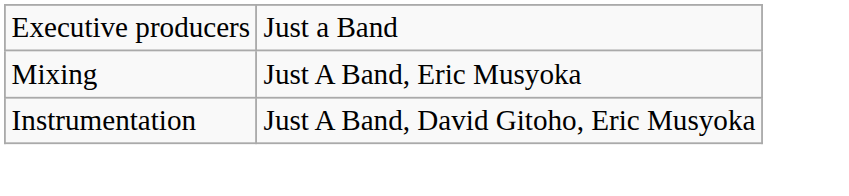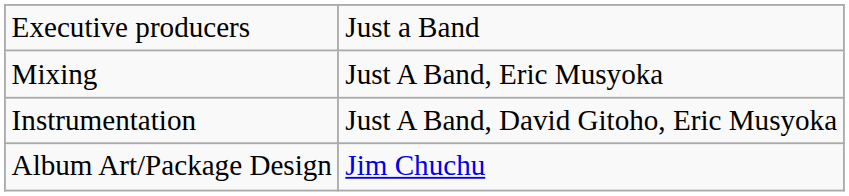 <table class="wikitable">
 <tr>
 <td>Executive producers</td>
 <td>Just a Band</td>
 </tr>
 <tr>
 <td>Mixing</td>
 <td>Just A Band, Eric Musyoka</td>
 </tr>
 <tr>
 <td>Instrumentation</td>
 <td>Just A Band, David Gitoho, Eric Musyoka</td>
 </tr>
+<tr>
+<td>Album Art/Package Design</td>
+<td><a href='#'>Jim Chuchu</a></td>
+</tr>
 </table>
